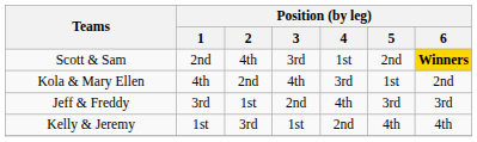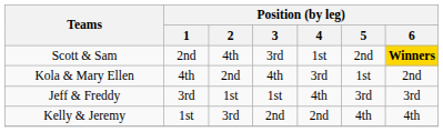 <table class="wikitable" style="text-align:center">
 <tr>
 <th rowspan="2">Teams</th>
 <th colspan="12">Position (by leg)</th>
 </tr>
 <tr>
 <th style="width:3em">1</th>
 <th style="width:3em">2</th>
 <th style="width:3em">3</th>
 <th style="width:3em">4</th>
 <th style="width:3em">5</th>
 <th style="width:3em">6</th>
 </tr>
 <tr>
 <td style="width:12em">Scott & Sam</td>
 <td>2nd</td>
 <td>4th</td>
 <td>3rd</td>
 <td>1st</td>
 <td>2nd</td>
 <td style=background:gold><strong>Winners</strong></td>
 </tr>
 <tr>
 <td style="width:12em">Kola & Mary Ellen</td>
 <td>4th</td>
 <td>2nd</td>
 <td>4th</td>
 <td>3rd</td>
 <td>1st</td>
 <td>2nd</td>
 </tr>
 <tr>
 <td style="width:12em">Jeff & Freddy</td>
 <td>3rd</td>
 <td>1st</td>
-<td>2nd</td>
+<td>1st</td>
 <td>4th</td>
 <td>3rd</td>
 <td>3rd</td>
 </tr>
 <tr>
 <td style="width:12em">Kelly & Jeremy</td>
 <td>1st</td>
 <td>3rd</td>
-<td>1st</td>
+<td>2nd</td>
 <td>2nd</td>
 <td>4th</td>
 <td>4th</td>
 </tr>
 <tr>
 </tr>
 </table>
